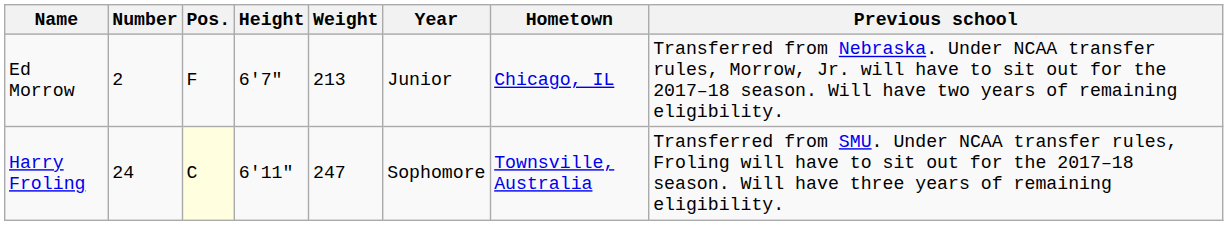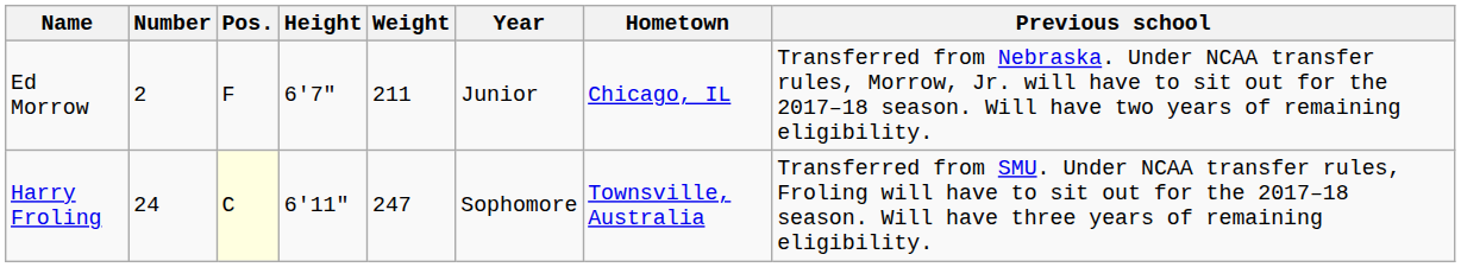 <table class="wikitable sortable" border="1">
 <tr>
 <th>Name</th>
 <th>Number</th>
 <th>Pos.</th>
 <th>Height</th>
 <th>Weight</th>
 <th>Year</th>
 <th>Hometown</th>
 <th class="unsortable">Previous school</th>
 </tr>
 <tr>
 <td>Ed Morrow</td>
 <td>2</td>
 <td>F</td>
 <td>6'7"</td>
-<td>213</td>
+<td>211</td>
 <td>Junior</td>
 <td><a href='#'>Chicago, IL</a></td>
 <td>Transferred from <a href='#'>Nebraska</a>. Under NCAA transfer rules, Morrow, Jr. will have to sit out for the 2017–18 season. Will have two years of remaining eligibility.</td>
 </tr>
 <tr>
 <td><a href='#'>Harry Froling</a></td>
 <td>24</td>
 <td style="background: lightyellow;">C</td>
 <td>6'11"</td>
 <td>247</td>
 <td>Sophomore</td>
 <td><a href='#'>Townsville, Australia</a></td>
 <td>Transferred from <a href='#'>SMU</a>. Under NCAA transfer rules, Froling will have to sit out for the 2017–18 season. Will have three years of remaining eligibility.</td>
 </tr>
 </table>
